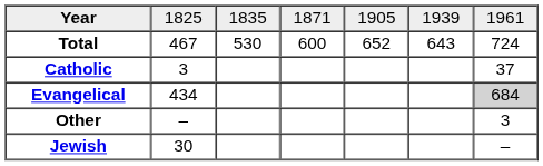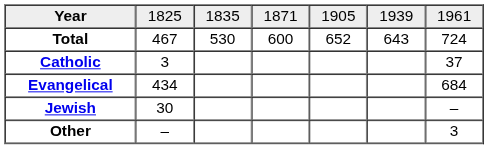 <table border="1" cellpadding="2" cellspacing="0" width="500">
 <tr bgcolor="#eeeeee" align="center">
 <td><strong>Year</strong></td>
 <td>1825</td>
 <td>1835</td>
 <td>1871</td>
 <td>1905</td>
 <td>1939</td>
 <td>1961</td>
 </tr>
 <tr align="center">
 <td><strong>Total</strong></td>
 <td>467</td>
 <td>530</td>
 <td>600</td>
 <td>652</td>
 <td>643</td>
 <td>724</td>
 </tr>
 <tr align="center">
 <td><strong><a href='#'>Catholic</a></strong></td>
 <td>3</td>
 <td> </td>
 <td> </td>
 <td> </td>
 <td> </td>
 <td>37</td>
 </tr>
 <tr align="center">
 <td><strong><a href='#'>Evangelical</a></strong></td>
 <td>434</td>
 <td> </td>
 <td> </td>
 <td> </td>
 <td> </td>
-<td style="background: lightgrey;">684</td>
+<td>684</td>
+</tr>
+<tr align="center">
+<td><strong><a href='#'>Jewish</a></strong></td>
+<td>30</td>
+<td> </td>
+<td> </td>
+<td> </td>
+<td> </td>
+<td>–</td>
 </tr>
 <tr align="center">
 <td><strong>Other</strong></td>
 <td>–</td>
 <td> </td>
 <td> </td>
 <td> </td>
 <td> </td>
 <td>3</td>
 </tr>
-<tr align="center">
-<td><strong><a href='#'>Jewish</a></strong></td>
-<td>30</td>
-<td> </td>
-<td> </td>
-<td> </td>
-<td> </td>
-<td>–</td>
-</tr>
 </table>
